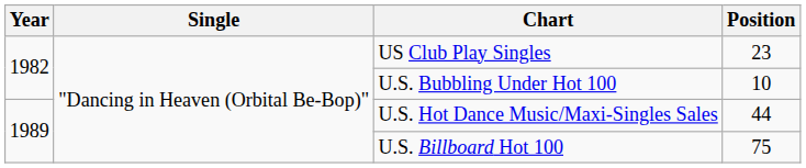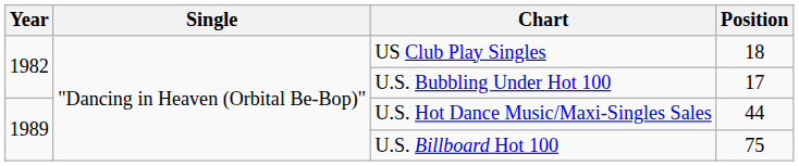 <table class="wikitable">
 <tr>
 <th>Year</th>
 <th>Single</th>
 <th>Chart</th>
 <th>Position</th>
 </tr>
 <tr>
 <td rowspan="2">1982</td>
 <td rowspan="4">"Dancing in Heaven (Orbital Be-Bop)"</td>
 <td>US <a href='#'>Club Play Singles</a></td>
-<td align="center">23</td>
+<td align="center">18</td>
 </tr>
 <tr>
 <td>U.S. <a href='#'>Bubbling Under Hot 100</a></td>
-<td align="center">10</td>
+<td align="center">17</td>
 </tr>
 <tr>
 <td rowspan="2">1989</td>
 <td>U.S. <a href='#'>Hot Dance Music/Maxi-Singles Sales</a></td>
 <td align="center">44</td>
 </tr>
 <tr>
 <td>U.S. <a href='#'><em>Billboard</em> Hot 100</a></td>
 <td align="center">75</td>
 </tr>
 </table>
